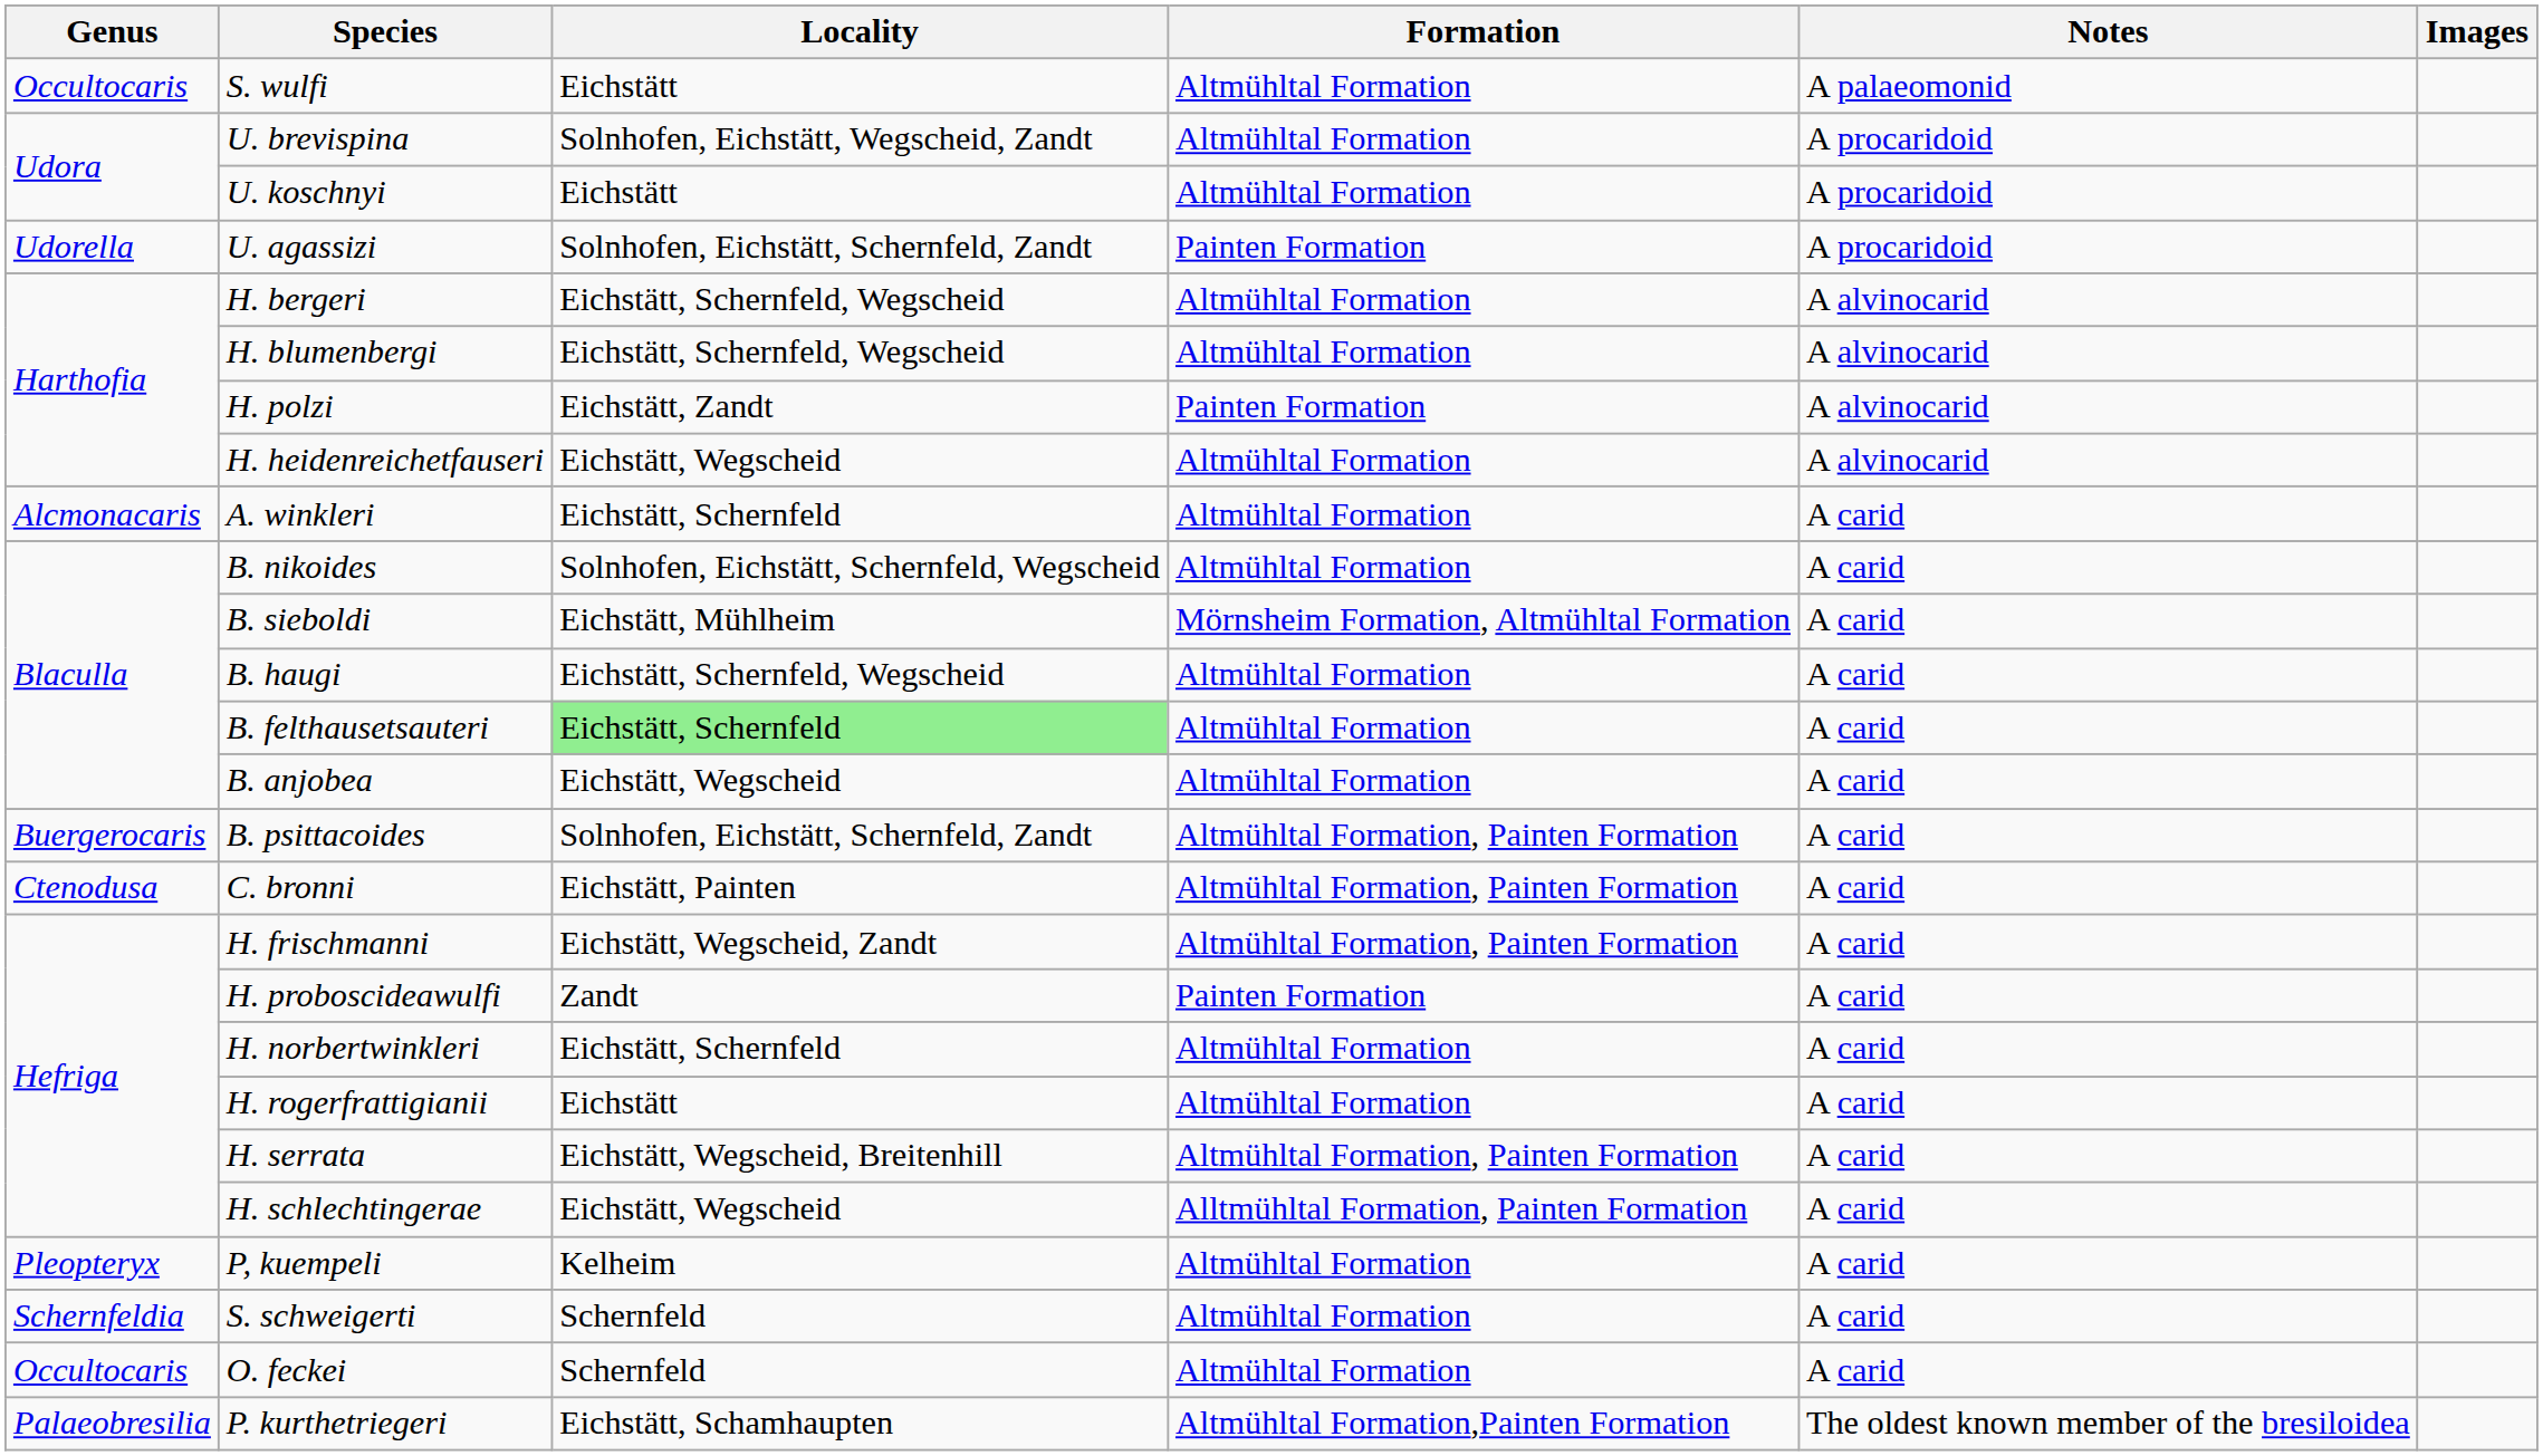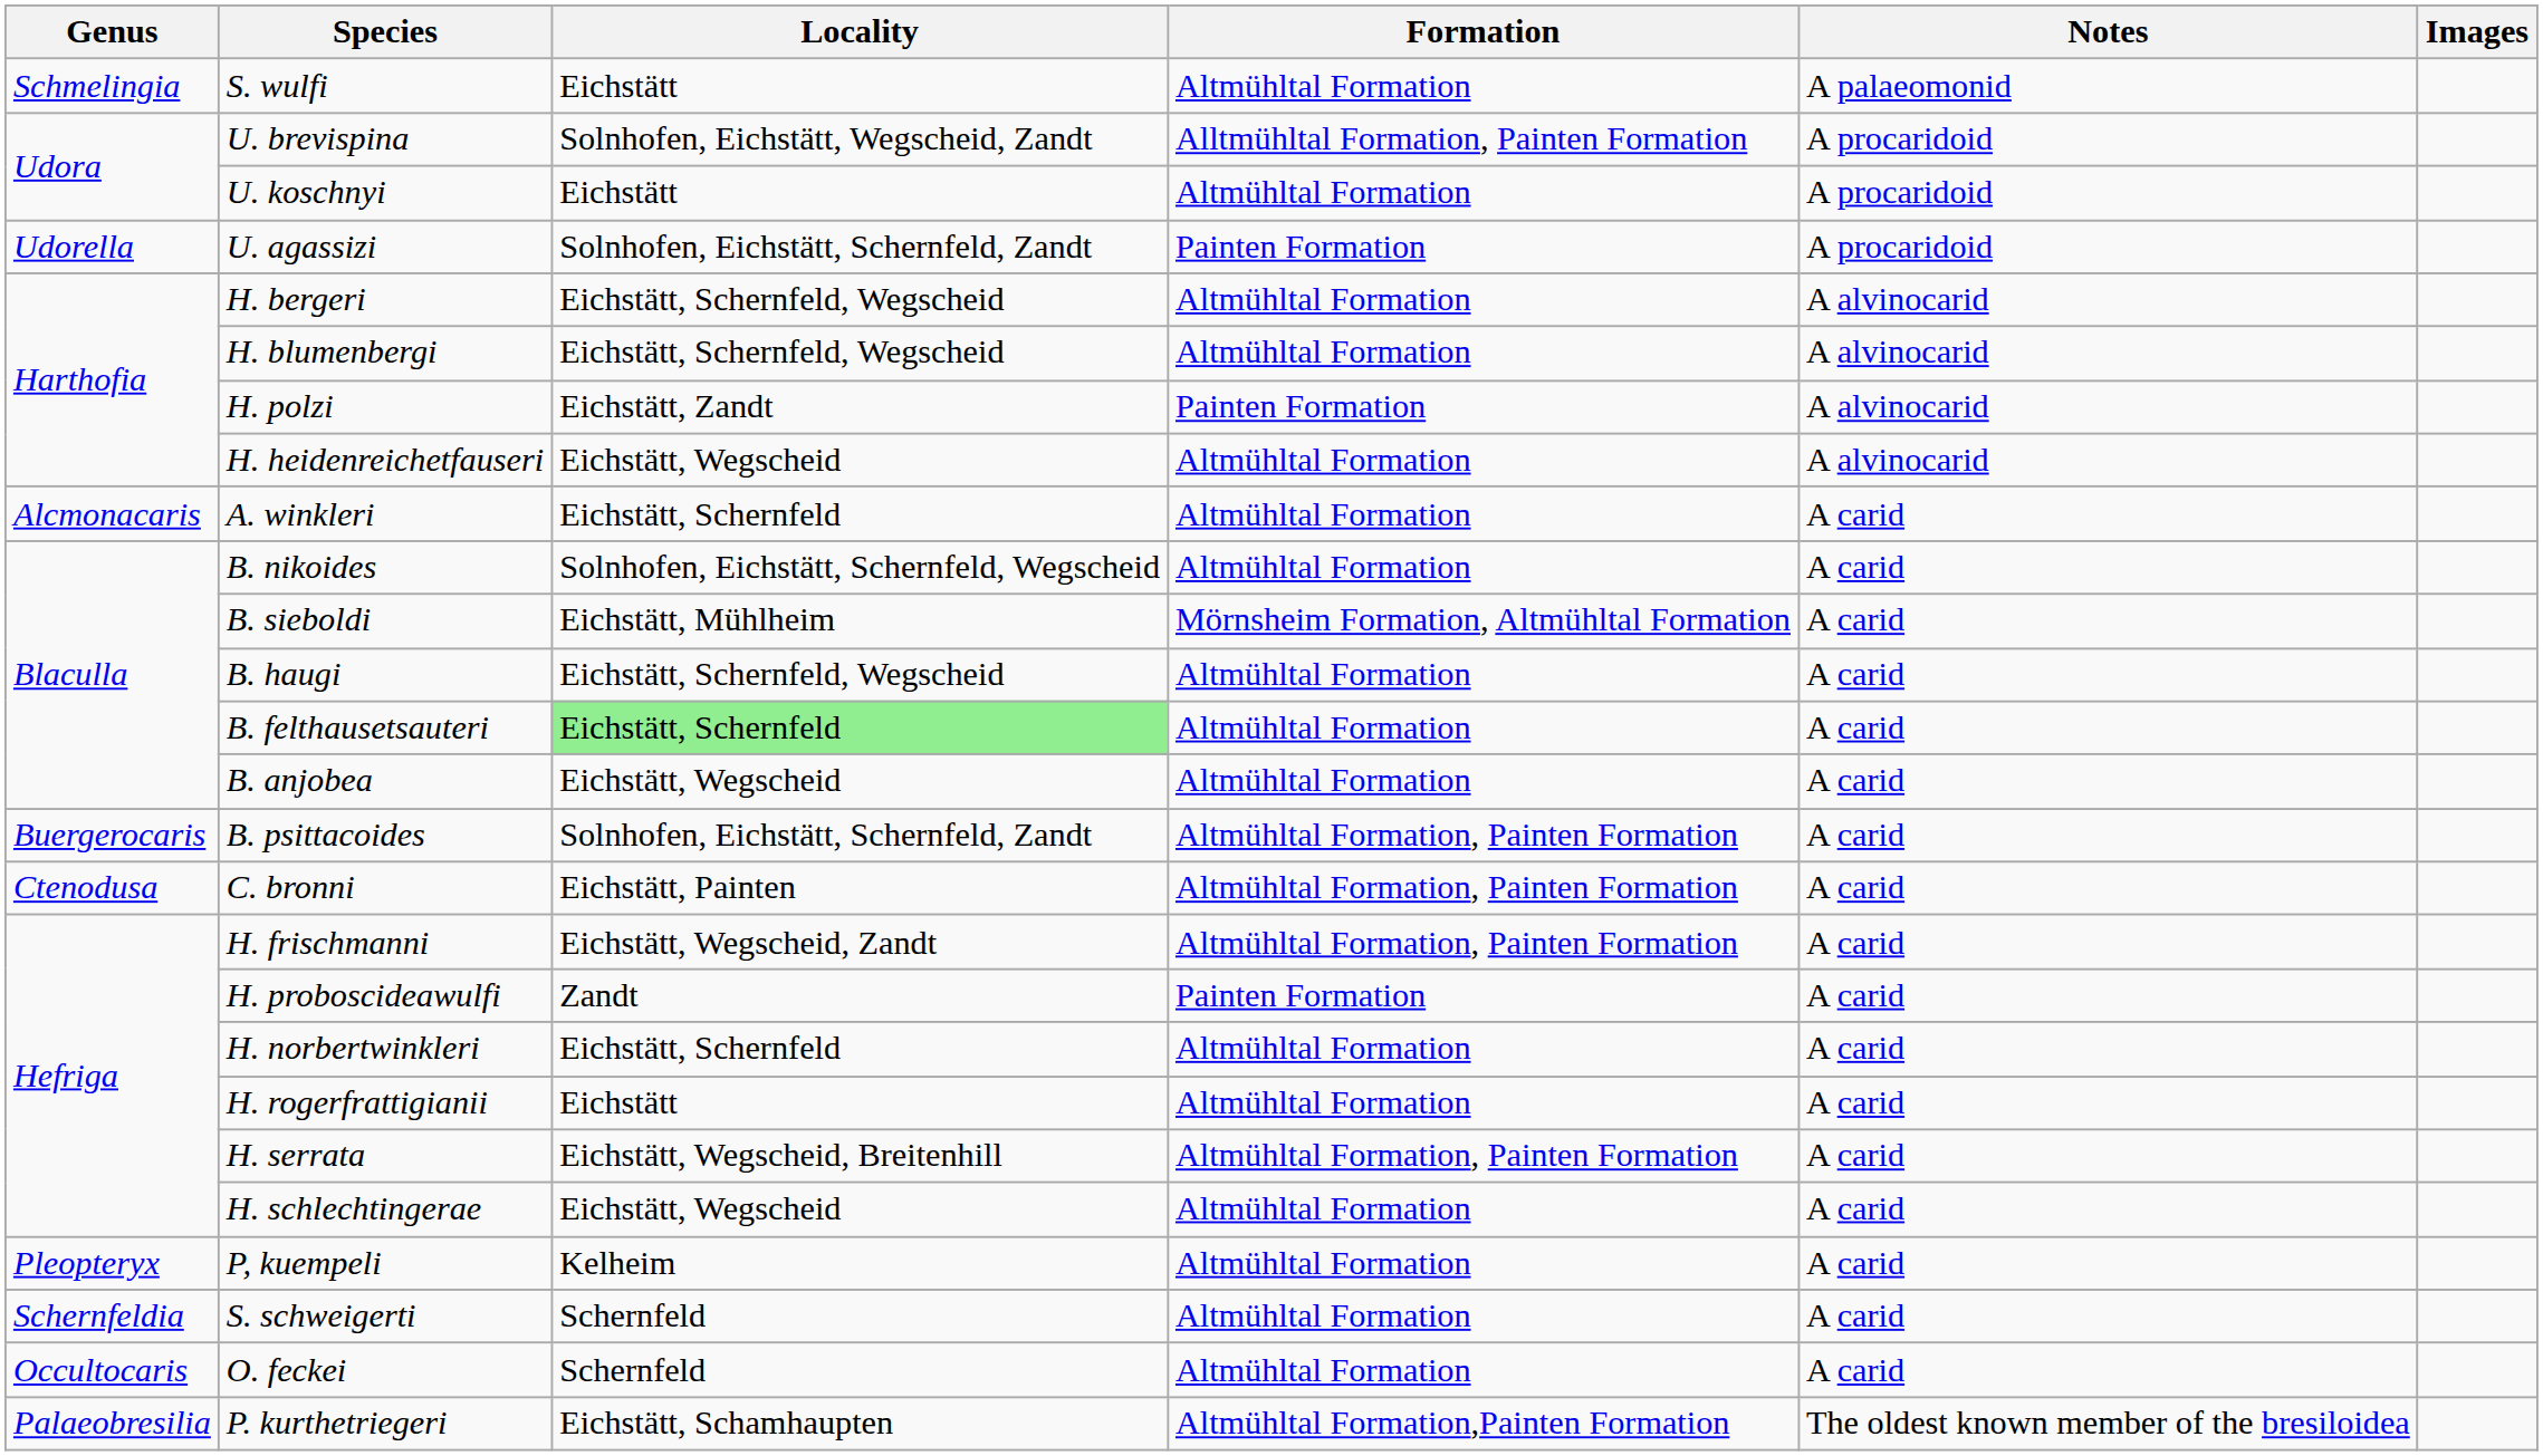 <table class="wikitable">
 <tr>
 <th>Genus</th>
 <th>Species</th>
 <th>Locality</th>
 <th>Formation</th>
 <th>Notes</th>
 <th>Images</th>
 </tr>
 <tr>
-<td><em><a href='#'>Occultocaris</a></em></td>
+<td><em><a href='#'>Schmelingia</a></em></td>
 <td><em>S. wulfi</em></td>
 <td>Eichstätt</td>
 <td><a href='#'>Altmühltal Formation</a></td>
 <td>A <a href='#'>palaeomonid</a></td>
 <td></td>
 </tr>
 <tr>
 <td rowspan="2"><em><a href='#'>Udora</a></em></td>
 <td><em>U. brevispina</em></td>
 <td>Solnhofen, Eichstätt, Wegscheid, Zandt</td>
-<td><a href='#'>Altmühltal Formation</a></td>
+<td><a href='#'>Alltmühltal Formation</a>, <a href='#'>Painten Formation</a></td>
 <td>A <a href='#'>procaridoid</a></td>
 <td></td>
 </tr>
 <tr>
 <td><em>U. koschnyi</em></td>
 <td>Eichstätt</td>
 <td><a href='#'>Altmühltal Formation</a></td>
 <td>A <a href='#'>procaridoid</a></td>
 <td></td>
 </tr>
 <tr>
 <td><em><a href='#'>Udorella</a></em></td>
 <td><em>U. agassizi</em></td>
 <td>Solnhofen, Eichstätt, Schernfeld, Zandt</td>
 <td><a href='#'>Painten Formation</a></td>
 <td>A <a href='#'>procaridoid</a></td>
 <td></td>
 </tr>
 <tr>
 <td rowspan="4"><em><a href='#'>Harthofia</a></em></td>
 <td><em>H. bergeri</em></td>
 <td>Eichstätt, Schernfeld, Wegscheid</td>
 <td><a href='#'>Altmühltal Formation</a></td>
 <td>A <a href='#'>alvinocarid</a></td>
 <td></td>
 </tr>
 <tr>
 <td><em>H. blumenbergi</em></td>
 <td>Eichstätt, Schernfeld, Wegscheid</td>
 <td><a href='#'>Altmühltal Formation</a></td>
 <td>A <a href='#'>alvinocarid</a></td>
 <td></td>
 </tr>
 <tr>
 <td><em>H. polzi</em></td>
 <td>Eichstätt, Zandt</td>
 <td><a href='#'>Painten Formation</a></td>
 <td>A <a href='#'>alvinocarid</a></td>
 <td></td>
 </tr>
 <tr>
 <td><em>H. heidenreichetfauseri</em></td>
 <td>Eichstätt, Wegscheid</td>
 <td><a href='#'>Altmühltal Formation</a></td>
 <td>A <a href='#'>alvinocarid</a></td>
 <td></td>
 </tr>
 <tr>
 <td><em><a href='#'>Alcmonacaris</a></em></td>
 <td><em>A. winkleri</em></td>
 <td>Eichstätt, Schernfeld</td>
 <td><a href='#'>Altmühltal Formation</a></td>
 <td>A <a href='#'>carid</a></td>
 <td></td>
 </tr>
 <tr>
 <td rowspan="5"><em><a href='#'>Blaculla</a></em></td>
 <td><em>B. nikoides</em></td>
 <td>Solnhofen, Eichstätt, Schernfeld, Wegscheid</td>
 <td><a href='#'>Altmühltal Formation</a></td>
 <td>A <a href='#'>carid</a></td>
 <td></td>
 </tr>
 <tr>
 <td><em>B. sieboldi</em></td>
 <td>Eichstätt, Mühlheim</td>
 <td><a href='#'>Mörnsheim Formation</a>, <a href='#'>Altmühltal Formation</a></td>
 <td>A <a href='#'>carid</a></td>
 <td></td>
 </tr>
 <tr>
 <td><em>B. haugi</em></td>
 <td>Eichstätt, Schernfeld, Wegscheid</td>
 <td><a href='#'>Altmühltal Formation</a></td>
 <td>A <a href='#'>carid</a></td>
 <td></td>
 </tr>
 <tr>
 <td><em>B. felthausetsauteri</em></td>
 <td style="background: lightgreen;">Eichstätt, Schernfeld</td>
 <td><a href='#'>Altmühltal Formation</a></td>
 <td>A <a href='#'>carid</a></td>
 <td></td>
 </tr>
 <tr>
 <td><em>B. anjobea</em></td>
 <td>Eichstätt, Wegscheid</td>
 <td><a href='#'>Altmühltal Formation</a></td>
 <td>A <a href='#'>carid</a></td>
 <td></td>
 </tr>
 <tr>
 <td><em><a href='#'>Buergerocaris</a></em></td>
 <td><em>B. psittacoides</em></td>
 <td>Solnhofen, Eichstätt, Schernfeld, Zandt</td>
 <td><a href='#'>Altmühltal Formation</a>, <a href='#'>Painten Formation</a></td>
 <td>A <a href='#'>carid</a></td>
 <td></td>
 </tr>
 <tr>
 <td><em><a href='#'>Ctenodusa</a></em></td>
 <td><em>C. bronni</em></td>
 <td>Eichstätt, Painten</td>
 <td><a href='#'>Altmühltal Formation</a>, <a href='#'>Painten Formation</a></td>
 <td>A <a href='#'>carid</a></td>
 <td></td>
 </tr>
 <tr>
 <td rowspan="6"><em><a href='#'>Hefriga</a></em></td>
 <td><em>H. frischmanni</em></td>
 <td>Eichstätt, Wegscheid, Zandt</td>
 <td><a href='#'>Altmühltal Formation</a>, <a href='#'>Painten Formation</a></td>
 <td>A <a href='#'>carid</a></td>
 <td></td>
 </tr>
 <tr>
 <td><em>H. proboscideawulfi</em></td>
 <td>Zandt</td>
 <td><a href='#'>Painten Formation</a></td>
 <td>A <a href='#'>carid</a></td>
 <td></td>
 </tr>
 <tr>
 <td><em>H. norbertwinkleri</em></td>
 <td>Eichstätt, Schernfeld</td>
 <td><a href='#'>Altmühltal Formation</a></td>
 <td>A <a href='#'>carid</a></td>
 <td></td>
 </tr>
 <tr>
 <td><em>H. rogerfrattigianii</em></td>
 <td>Eichstätt</td>
 <td><a href='#'>Altmühltal Formation</a></td>
 <td>A <a href='#'>carid</a></td>
 <td></td>
 </tr>
 <tr>
 <td><em>H. serrata</em></td>
 <td>Eichstätt, Wegscheid, Breitenhill</td>
 <td><a href='#'>Altmühltal Formation</a>, <a href='#'>Painten Formation</a></td>
 <td>A <a href='#'>carid</a></td>
 <td></td>
 </tr>
 <tr>
 <td><em>H. schlechtingerae</em></td>
 <td>Eichstätt, Wegscheid</td>
-<td><a href='#'>Alltmühltal Formation</a>, <a href='#'>Painten Formation</a></td>
+<td><a href='#'>Altmühltal Formation</a></td>
 <td>A <a href='#'>carid</a></td>
 <td></td>
 </tr>
 <tr>
 <td><em><a href='#'>Pleopteryx</a></em></td>
 <td><em>P, kuempeli</em></td>
 <td>Kelheim</td>
 <td><a href='#'>Altmühltal Formation</a></td>
 <td>A <a href='#'>carid</a></td>
 <td></td>
 </tr>
 <tr>
 <td><em><a href='#'>Schernfeldia</a></em></td>
 <td><em>S. schweigerti</em></td>
 <td>Schernfeld</td>
 <td><a href='#'>Altmühltal Formation</a></td>
 <td>A <a href='#'>carid</a></td>
 <td></td>
 </tr>
 <tr>
 <td><em><a href='#'>Occultocaris</a></em></td>
 <td><em>O. feckei</em></td>
 <td>Schernfeld</td>
 <td><a href='#'>Altmühltal Formation</a></td>
 <td>A <a href='#'>carid</a></td>
 <td></td>
 </tr>
 <tr>
 <td><em><a href='#'>Palaeobresilia</a></em></td>
 <td><em>P. kurthetriegeri</em></td>
 <td>Eichstätt, Schamhaupten</td>
 <td><a href='#'>Altmühltal Formation</a>,<a href='#'>Painten Formation</a></td>
 <td>The oldest known member of the <a href='#'>bresiloidea</a></td>
 <td></td>
 </tr>
 </table>
